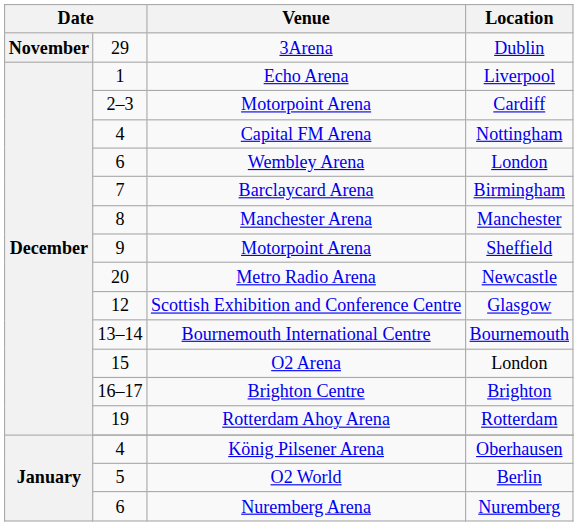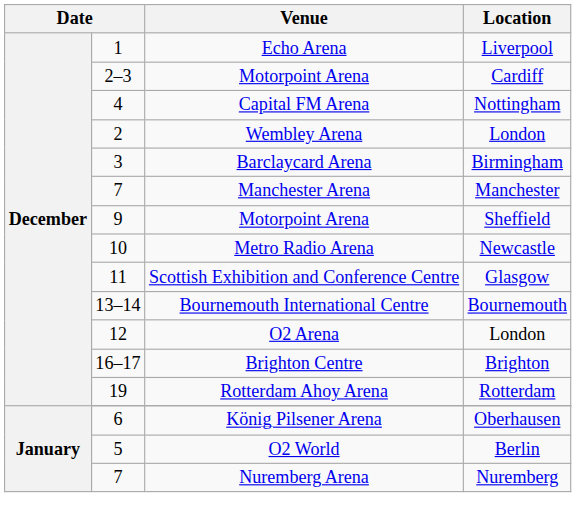 <table class="wikitable sortable plainrowheaders" style="text-align:center;">
 <tr>
 <th scope="col" colspan=2>Date</th>
 <th scope="col">Venue</th>
 <th scope="col">Location</th>
-</tr>
-<tr>
-<th>November</th>
-<td>29</td>
-<td><a href='#'>3Arena</a></td>
-<td><a href='#'>Dublin</a></td>
 </tr>
 <tr>
 <th rowspan=13>December</th>
 <td>1</td>
 <td><a href='#'>Echo Arena</a></td>
 <td><a href='#'>Liverpool</a></td>
 </tr>
 <tr>
 <td>2–3</td>
 <td><a href='#'>Motorpoint Arena</a></td>
 <td><a href='#'>Cardiff</a></td>
 </tr>
 <tr>
 <td>4</td>
 <td><a href='#'>Capital FM Arena</a></td>
 <td><a href='#'>Nottingham</a></td>
 </tr>
 <tr>
-<td>6</td>
+<td>2</td>
 <td><a href='#'>Wembley Arena</a></td>
 <td><a href='#'>London</a></td>
 </tr>
 <tr>
-<td>7</td>
+<td>3</td>
 <td><a href='#'>Barclaycard Arena</a></td>
 <td><a href='#'>Birmingham</a></td>
 </tr>
 <tr>
-<td>8</td>
+<td>7</td>
 <td><a href='#'>Manchester Arena</a></td>
 <td><a href='#'>Manchester</a></td>
 </tr>
 <tr>
 <td>9</td>
 <td><a href='#'>Motorpoint Arena</a></td>
 <td><a href='#'>Sheffield</a></td>
 </tr>
 <tr>
-<td>20</td>
+<td>10</td>
 <td><a href='#'>Metro Radio Arena</a></td>
 <td><a href='#'>Newcastle</a></td>
 </tr>
 <tr>
-<td>12</td>
+<td>11</td>
 <td><a href='#'>Scottish Exhibition and Conference Centre</a></td>
 <td><a href='#'>Glasgow</a></td>
 </tr>
 <tr>
 <td>13–14</td>
 <td><a href='#'>Bournemouth International Centre</a></td>
 <td><a href='#'>Bournemouth</a></td>
 </tr>
 <tr>
-<td>15</td>
+<td>12</td>
 <td><a href='#'>O2 Arena</a></td>
 <td>London</td>
 </tr>
 <tr>
 <td>16–17</td>
 <td><a href='#'>Brighton Centre</a></td>
 <td><a href='#'>Brighton</a></td>
 </tr>
 <tr>
 <td>19</td>
 <td><a href='#'>Rotterdam Ahoy Arena</a></td>
 <td><a href='#'>Rotterdam</a></td>
 </tr>
 <tr>
 <th rowspan=6>January</th>
 </tr>
 <tr>
-<td>4</td>
+<td>6</td>
 <td><a href='#'>König Pilsener Arena</a></td>
 <td><a href='#'>Oberhausen</a></td>
 </tr>
 <tr>
 <td>5</td>
 <td><a href='#'>O2 World</a></td>
 <td><a href='#'>Berlin</a></td>
 </tr>
 <tr>
-<td>6</td>
+<td>7</td>
 <td><a href='#'>Nuremberg Arena</a></td>
 <td><a href='#'>Nuremberg</a></td>
 </tr>
 </table>
